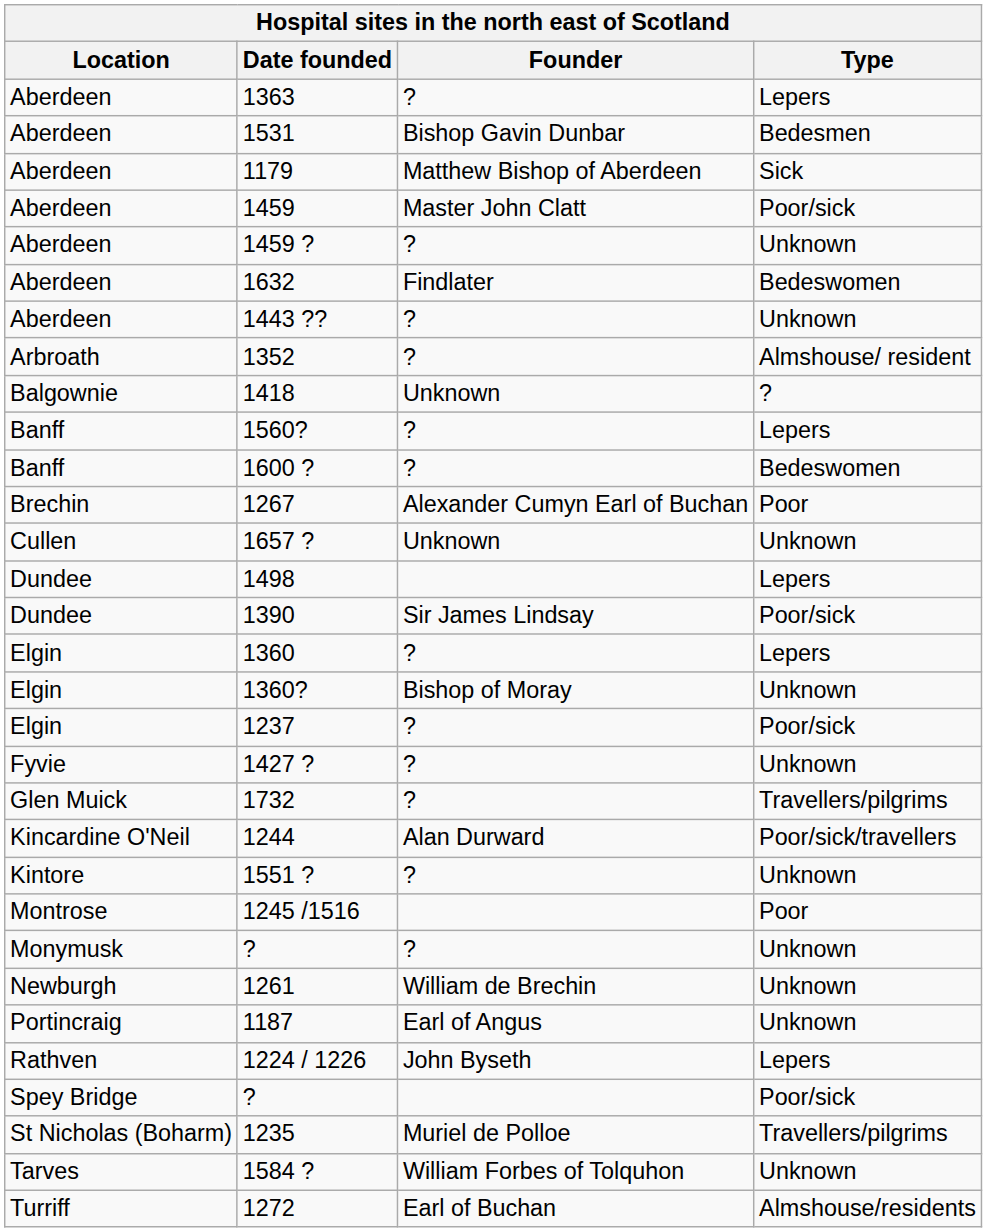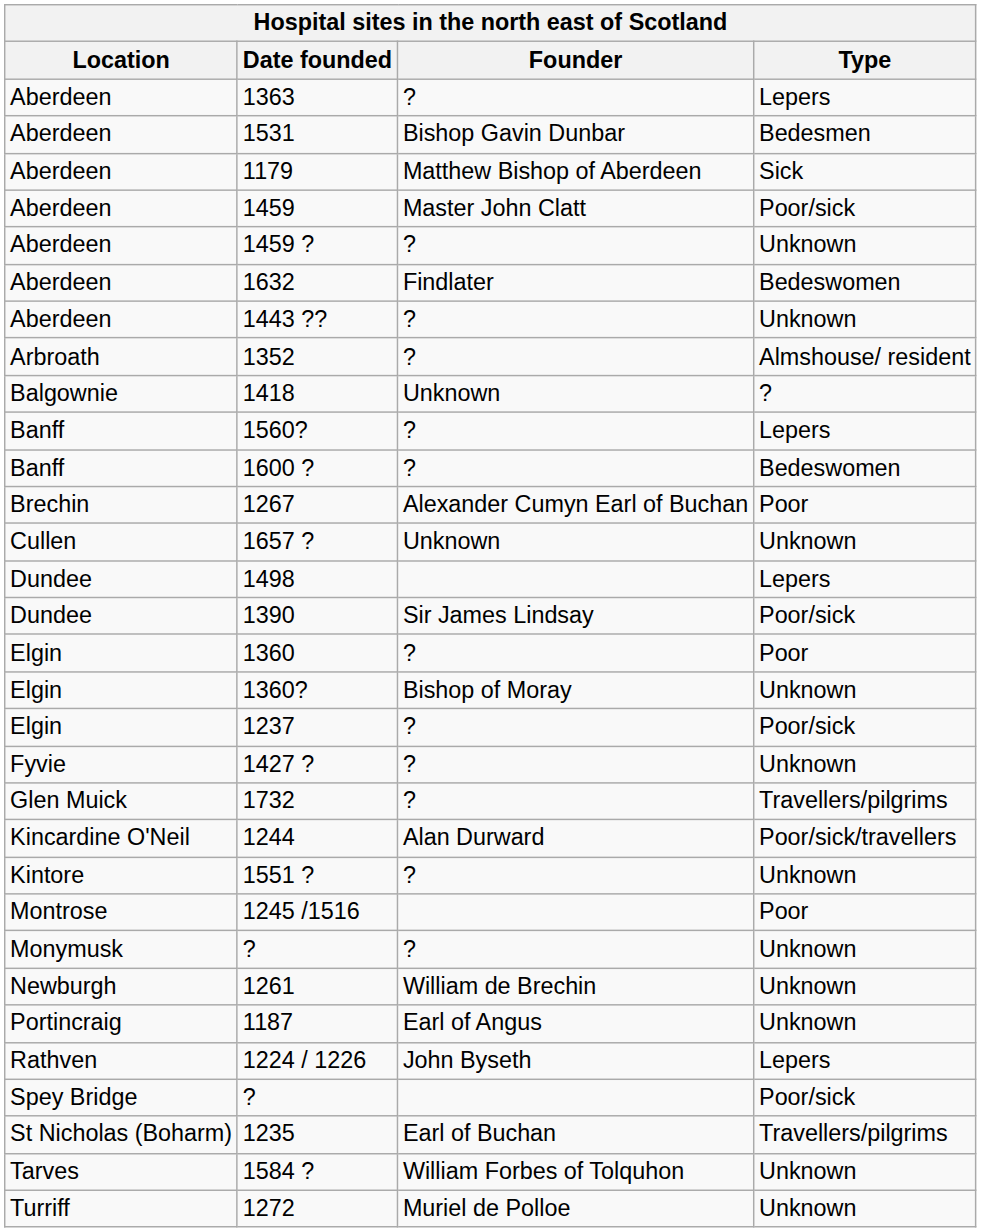 <table class="wikitable collapsible collapsed">
 <tr>
 <th colspan=8>Hospital sites in the north east of Scotland</th>
 </tr>
 <tr>
 <th>Location</th>
 <th>Date founded</th>
 <th>Founder</th>
 <th>Type</th>
 </tr>
 <tr>
 <td>Aberdeen</td>
 <td>1363</td>
 <td>?</td>
 <td>Lepers</td>
 </tr>
 <tr>
 <td>Aberdeen</td>
 <td>1531</td>
 <td>Bishop Gavin Dunbar</td>
 <td>Bedesmen</td>
 </tr>
 <tr>
 <td>Aberdeen</td>
 <td>1179</td>
 <td>Matthew Bishop of Aberdeen</td>
 <td>Sick</td>
 </tr>
 <tr>
 <td>Aberdeen</td>
 <td>1459</td>
 <td>Master John Clatt</td>
 <td>Poor/sick</td>
 </tr>
 <tr>
 <td>Aberdeen</td>
 <td>1459 ?</td>
 <td>?</td>
 <td>Unknown</td>
 </tr>
 <tr>
 <td>Aberdeen</td>
 <td>1632</td>
 <td>Findlater</td>
 <td>Bedeswomen</td>
 </tr>
 <tr>
 <td>Aberdeen</td>
 <td>1443 ??</td>
 <td>?</td>
 <td>Unknown</td>
 </tr>
 <tr>
 <td>Arbroath</td>
 <td>1352</td>
 <td>?</td>
 <td>Almshouse/ resident</td>
 </tr>
 <tr>
 <td>Balgownie</td>
 <td>1418</td>
 <td>Unknown</td>
 <td>?</td>
 </tr>
 <tr>
 <td>Banff</td>
 <td>1560?</td>
 <td>?</td>
 <td>Lepers</td>
 </tr>
 <tr>
 <td>Banff</td>
 <td>1600 ?</td>
 <td>?</td>
 <td>Bedeswomen</td>
 </tr>
 <tr>
 <td>Brechin</td>
 <td>1267</td>
 <td>Alexander Cumyn Earl of Buchan</td>
 <td>Poor</td>
 </tr>
 <tr>
 <td>Cullen</td>
 <td>1657 ?</td>
 <td>Unknown</td>
 <td>Unknown</td>
 </tr>
 <tr>
 <td>Dundee</td>
 <td>1498</td>
 <td><br></td>
 <td>Lepers</td>
 </tr>
 <tr>
 <td>Dundee</td>
 <td>1390</td>
 <td>Sir James Lindsay</td>
 <td>Poor/sick</td>
 </tr>
 <tr>
 <td>Elgin</td>
 <td>1360</td>
 <td>?</td>
-<td>Lepers</td>
+<td>Poor</td>
 </tr>
 <tr>
 <td>Elgin</td>
 <td>1360?</td>
 <td>Bishop of Moray</td>
 <td>Unknown</td>
 </tr>
 <tr>
 <td>Elgin</td>
 <td>1237</td>
 <td>?</td>
 <td>Poor/sick</td>
 </tr>
 <tr>
 <td>Fyvie</td>
 <td>1427 ?</td>
 <td>?</td>
 <td>Unknown</td>
 </tr>
 <tr>
 <td>Glen Muick<br></td>
 <td>1732</td>
 <td>?</td>
 <td>Travellers/pilgrims</td>
 </tr>
 <tr>
 <td>Kincardine O'Neil</td>
 <td>1244</td>
 <td>Alan Durward</td>
 <td>Poor/sick/travellers</td>
 </tr>
 <tr>
 <td>Kintore</td>
 <td>1551 ?</td>
 <td>?</td>
 <td>Unknown</td>
 </tr>
 <tr>
 <td>Montrose</td>
 <td>1245 /1516</td>
 <td><br></td>
 <td>Poor</td>
 </tr>
 <tr>
 <td>Monymusk</td>
 <td>?</td>
 <td>?</td>
 <td>Unknown</td>
 </tr>
 <tr>
 <td>Newburgh</td>
 <td>1261</td>
 <td>William de Brechin</td>
 <td>Unknown</td>
 </tr>
 <tr>
 <td>Portincraig</td>
 <td>1187</td>
 <td>Earl of Angus</td>
 <td>Unknown</td>
 </tr>
 <tr>
 <td>Rathven</td>
 <td>1224 / 1226</td>
 <td>John Byseth</td>
 <td>Lepers</td>
 </tr>
 <tr>
 <td>Spey Bridge</td>
 <td>?</td>
 <td><br></td>
 <td>Poor/sick</td>
 </tr>
 <tr>
 <td>St Nicholas (Boharm)</td>
 <td>1235</td>
-<td>Muriel de Polloe</td>
+<td>Earl of Buchan</td>
 <td>Travellers/pilgrims</td>
 </tr>
 <tr>
 <td>Tarves</td>
 <td>1584 ?</td>
 <td>William Forbes of Tolquhon</td>
 <td>Unknown</td>
 </tr>
 <tr>
 <td>Turriff</td>
 <td>1272</td>
-<td>Earl of Buchan</td>
-<td>Almshouse/residents</td>
+<td>Muriel de Polloe</td>
+<td>Unknown</td>
 </tr>
 </table>
